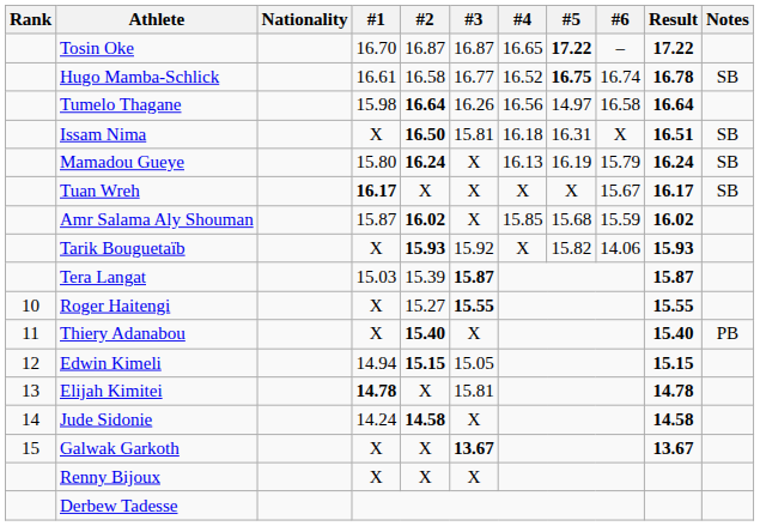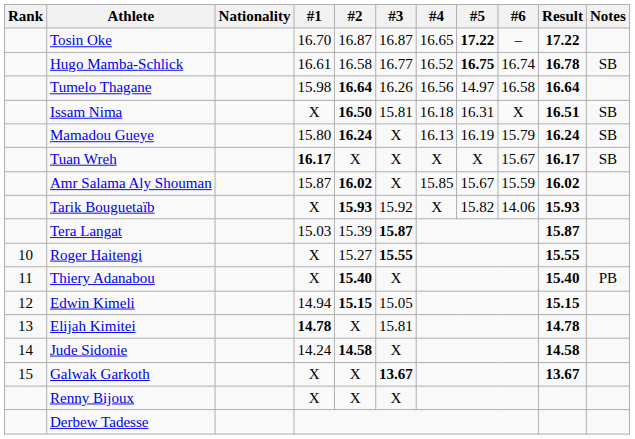 <table class="wikitable sortable" style="text-align:center">
 <tr>
 <th>Rank</th>
 <th>Athlete</th>
 <th>Nationality</th>
 <th>#1</th>
 <th>#2</th>
 <th>#3</th>
 <th>#4</th>
 <th>#5</th>
 <th>#6</th>
 <th>Result</th>
 <th>Notes</th>
 </tr>
 <tr>
 <td></td>
 <td align=left><a href='#'>Tosin Oke</a></td>
 <td align=left></td>
 <td>16.70</td>
 <td>16.87</td>
 <td>16.87</td>
 <td>16.65</td>
 <td><strong>17.22</strong></td>
 <td>–</td>
 <td><strong>17.22</strong></td>
 <td></td>
 </tr>
 <tr>
 <td></td>
 <td align=left><a href='#'>Hugo Mamba-Schlick</a></td>
 <td align=left></td>
 <td>16.61</td>
 <td>16.58</td>
 <td>16.77</td>
 <td>16.52</td>
 <td><strong>16.75</strong></td>
 <td>16.74</td>
 <td><strong>16.78</strong></td>
 <td>SB</td>
 </tr>
 <tr>
 <td></td>
 <td align=left><a href='#'>Tumelo Thagane</a></td>
 <td align=left></td>
 <td>15.98</td>
 <td><strong>16.64</strong></td>
 <td>16.26</td>
 <td>16.56</td>
 <td>14.97</td>
 <td>16.58</td>
 <td><strong>16.64</strong></td>
 <td></td>
 </tr>
 <tr>
 <td></td>
 <td align=left><a href='#'>Issam Nima</a></td>
 <td align=left></td>
 <td>X</td>
 <td><strong>16.50</strong></td>
 <td>15.81</td>
 <td>16.18</td>
 <td>16.31</td>
 <td>X</td>
 <td><strong>16.51</strong></td>
 <td>SB</td>
 </tr>
 <tr>
 <td></td>
 <td align=left><a href='#'>Mamadou Gueye</a></td>
 <td align=left></td>
 <td>15.80</td>
 <td><strong>16.24</strong></td>
 <td>X</td>
 <td>16.13</td>
 <td>16.19</td>
 <td>15.79</td>
 <td><strong>16.24</strong></td>
 <td>SB</td>
 </tr>
 <tr>
 <td></td>
 <td align=left><a href='#'>Tuan Wreh</a></td>
 <td align=left></td>
 <td><strong>16.17</strong></td>
 <td>X</td>
 <td>X</td>
 <td>X</td>
 <td>X</td>
 <td>15.67</td>
 <td><strong>16.17</strong></td>
 <td>SB</td>
 </tr>
 <tr>
 <td></td>
 <td align=left><a href='#'>Amr Salama Aly Shouman</a></td>
 <td align=left></td>
 <td>15.87</td>
 <td><strong>16.02</strong></td>
 <td>X</td>
 <td>15.85</td>
-<td>15.68</td>
+<td>15.67</td>
 <td>15.59</td>
 <td><strong>16.02</strong></td>
 <td></td>
 </tr>
 <tr>
 <td></td>
 <td align=left><a href='#'>Tarik Bouguetaïb</a></td>
 <td align=left></td>
 <td>X</td>
 <td><strong>15.93</strong></td>
 <td>15.92</td>
 <td>X</td>
 <td>15.82</td>
 <td>14.06</td>
 <td><strong>15.93</strong></td>
 <td></td>
 </tr>
 <tr>
 <td></td>
 <td align=left><a href='#'>Tera Langat</a></td>
 <td align=left></td>
 <td>15.03</td>
 <td>15.39</td>
 <td><strong>15.87</strong></td>
 <td colspan=3></td>
 <td><strong>15.87</strong></td>
 <td></td>
 </tr>
 <tr>
 <td>10</td>
 <td align=left><a href='#'>Roger Haitengi</a></td>
 <td align=left></td>
 <td>X</td>
 <td>15.27</td>
 <td><strong>15.55</strong></td>
 <td colspan=3></td>
 <td><strong>15.55</strong></td>
 <td></td>
 </tr>
 <tr>
 <td>11</td>
 <td align=left><a href='#'>Thiery Adanabou</a></td>
 <td align=left></td>
 <td>X</td>
 <td><strong>15.40</strong></td>
 <td>X</td>
 <td colspan=3></td>
 <td><strong>15.40</strong></td>
 <td>PB</td>
 </tr>
 <tr>
 <td>12</td>
 <td align=left><a href='#'>Edwin Kimeli</a></td>
 <td align=left></td>
 <td>14.94</td>
 <td><strong>15.15</strong></td>
 <td>15.05</td>
 <td colspan=3></td>
 <td><strong>15.15</strong></td>
 <td></td>
 </tr>
 <tr>
 <td>13</td>
 <td align=left><a href='#'>Elijah Kimitei</a></td>
 <td align=left></td>
 <td><strong>14.78</strong></td>
 <td>X</td>
 <td>15.81</td>
 <td colspan=3></td>
 <td><strong>14.78</strong></td>
 <td></td>
 </tr>
 <tr>
 <td>14</td>
 <td align=left><a href='#'>Jude Sidonie</a></td>
 <td align=left></td>
 <td>14.24</td>
 <td><strong>14.58</strong></td>
 <td>X</td>
 <td colspan=3></td>
 <td><strong>14.58</strong></td>
 <td></td>
 </tr>
 <tr>
 <td>15</td>
 <td align=left><a href='#'>Galwak Garkoth</a></td>
 <td align=left></td>
 <td>X</td>
 <td>X</td>
 <td><strong>13.67</strong></td>
 <td colspan=3></td>
 <td><strong>13.67</strong></td>
 <td></td>
 </tr>
 <tr>
 <td></td>
 <td align=left><a href='#'>Renny Bijoux</a></td>
 <td align=left></td>
 <td>X</td>
 <td>X</td>
 <td>X</td>
 <td colspan=3></td>
 <td><strong></strong></td>
 <td></td>
 </tr>
 <tr>
 <td></td>
 <td align=left><a href='#'>Derbew Tadesse</a></td>
 <td align=left></td>
 <td colspan=6></td>
 <td><strong></strong></td>
 <td></td>
 </tr>
 </table>
